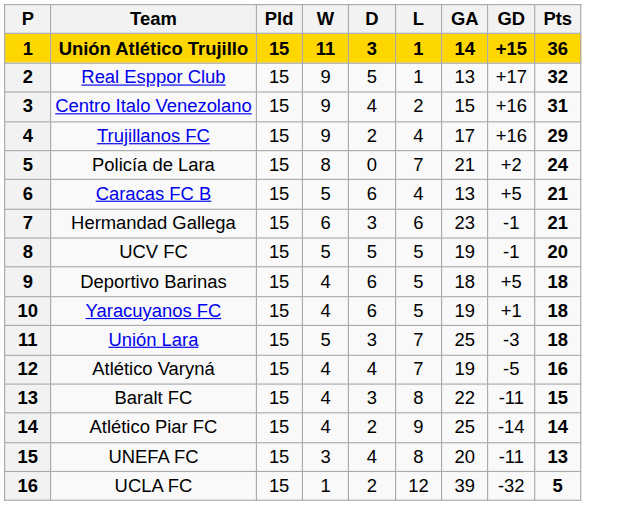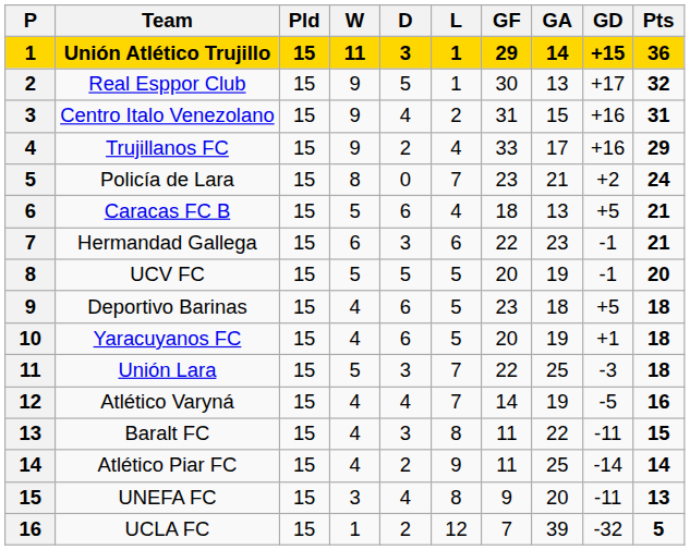 <table class="wikitable" style="text-align: center;">
 <tr>
 <th width=33>P<br></th>
 <th>Team<br></th>
 <th width=33>Pld<br></th>
 <th width=33>W<br></th>
 <th width=33>D<br></th>
 <th width=33>L<br></th>
+<th width=33>GF<br></th>
 <th width=33>GA<br></th>
 <th width=33>GD<br></th>
 <th width=33>Pts<br></th>
 </tr>
 <tr bgcolor="gold">
 <td><strong>1</strong></td>
 <td><strong>Unión Atlético Trujillo</strong></td>
 <td><strong>15</strong></td>
 <td><strong>11</strong></td>
 <td><strong>3</strong></td>
 <td><strong>1</strong></td>
+<td><strong>29</strong></td>
 <td><strong>14</strong></td>
 <td><strong>+15</strong></td>
 <td><strong>36</strong></td>
 </tr>
 <tr>
 <th>2</th>
 <td><a href='#'>Real Esppor Club</a></td>
 <td>15</td>
 <td>9</td>
 <td>5</td>
 <td>1</td>
+<td>30</td>
 <td>13</td>
 <td>+17</td>
 <td><strong>32</strong></td>
 </tr>
 <tr>
 <th>3</th>
 <td><a href='#'>Centro Italo Venezolano</a></td>
 <td>15</td>
 <td>9</td>
 <td>4</td>
 <td>2</td>
+<td>31</td>
 <td>15</td>
 <td>+16</td>
 <td><strong>31</strong></td>
 </tr>
 <tr>
 <th>4</th>
 <td><a href='#'>Trujillanos FC</a></td>
 <td>15</td>
 <td>9</td>
 <td>2</td>
 <td>4</td>
+<td>33</td>
 <td>17</td>
 <td>+16</td>
 <td><strong>29</strong></td>
 </tr>
 <tr>
 <th>5</th>
 <td>Policía de Lara</td>
 <td>15</td>
 <td>8</td>
 <td>0</td>
 <td>7</td>
+<td>23</td>
 <td>21</td>
 <td>+2</td>
 <td><strong>24</strong></td>
 </tr>
 <tr>
 <th>6</th>
 <td><a href='#'>Caracas FC B</a></td>
 <td>15</td>
 <td>5</td>
 <td>6</td>
 <td>4</td>
+<td>18</td>
 <td>13</td>
 <td>+5</td>
 <td><strong>21</strong></td>
 </tr>
 <tr>
 <th>7</th>
 <td>Hermandad Gallega</td>
 <td>15</td>
 <td>6</td>
 <td>3</td>
 <td>6</td>
+<td>22</td>
 <td>23</td>
 <td>-1</td>
 <td><strong>21</strong></td>
 </tr>
 <tr>
 <th>8</th>
 <td>UCV FC</td>
 <td>15</td>
 <td>5</td>
 <td>5</td>
 <td>5</td>
+<td>20</td>
 <td>19</td>
 <td>-1</td>
 <td><strong>20</strong></td>
 </tr>
 <tr>
 <th>9</th>
 <td>Deportivo Barinas</td>
 <td>15</td>
 <td>4</td>
 <td>6</td>
 <td>5</td>
+<td>23</td>
 <td>18</td>
 <td>+5</td>
 <td><strong>18</strong></td>
 </tr>
 <tr>
 <th>10</th>
 <td><a href='#'>Yaracuyanos FC</a></td>
 <td>15</td>
 <td>4</td>
 <td>6</td>
 <td>5</td>
+<td>20</td>
 <td>19</td>
 <td>+1</td>
 <td><strong>18</strong></td>
 </tr>
 <tr>
 <th>11</th>
 <td><a href='#'>Unión Lara</a></td>
 <td>15</td>
 <td>5</td>
 <td>3</td>
 <td>7</td>
+<td>22</td>
 <td>25</td>
 <td>-3</td>
 <td><strong>18</strong></td>
 </tr>
 <tr>
 <th>12</th>
 <td>Atlético Varyná</td>
 <td>15</td>
 <td>4</td>
 <td>4</td>
 <td>7</td>
+<td>14</td>
 <td>19</td>
 <td>-5</td>
 <td><strong>16</strong></td>
 </tr>
 <tr>
 <th>13</th>
 <td>Baralt FC</td>
 <td>15</td>
 <td>4</td>
 <td>3</td>
 <td>8</td>
+<td>11</td>
 <td>22</td>
 <td>-11</td>
 <td><strong>15</strong></td>
 </tr>
 <tr>
 <th>14</th>
 <td>Atlético Piar FC</td>
 <td>15</td>
 <td>4</td>
 <td>2</td>
 <td>9</td>
+<td>11</td>
 <td>25</td>
 <td>-14</td>
 <td><strong>14</strong></td>
 </tr>
 <tr>
 <th>15</th>
 <td>UNEFA FC</td>
 <td>15</td>
 <td>3</td>
 <td>4</td>
 <td>8</td>
+<td>9</td>
 <td>20</td>
 <td>-11</td>
 <td><strong>13</strong></td>
 </tr>
 <tr>
 <th>16</th>
 <td>UCLA FC</td>
 <td>15</td>
 <td>1</td>
 <td>2</td>
 <td>12</td>
+<td>7</td>
 <td>39</td>
 <td>-32</td>
 <td><strong>5</strong></td>
 </tr>
 </table>
